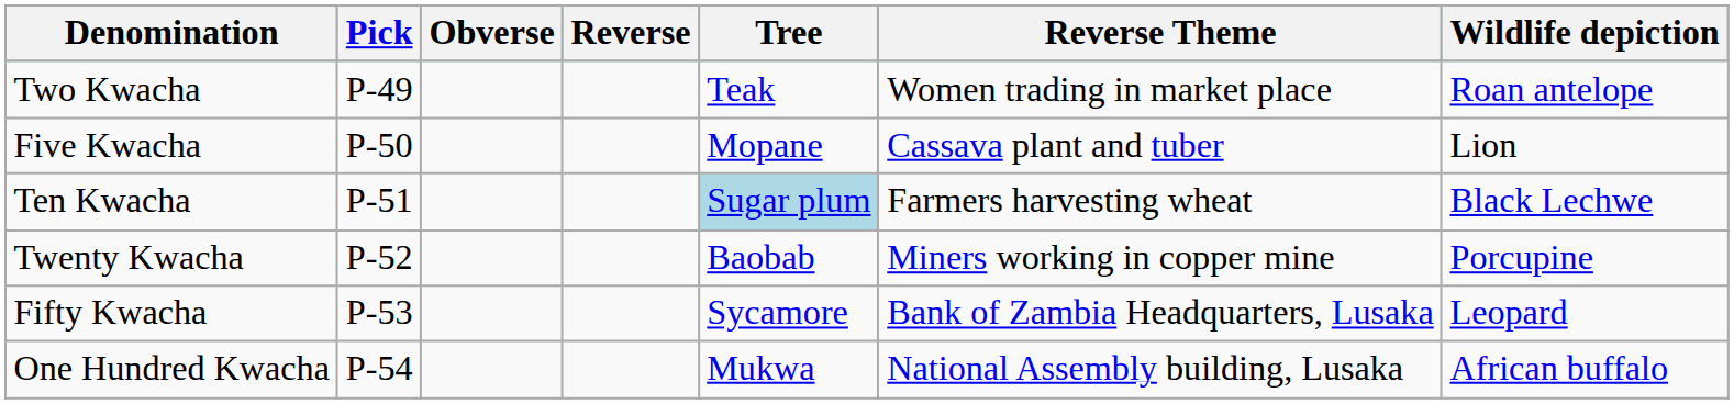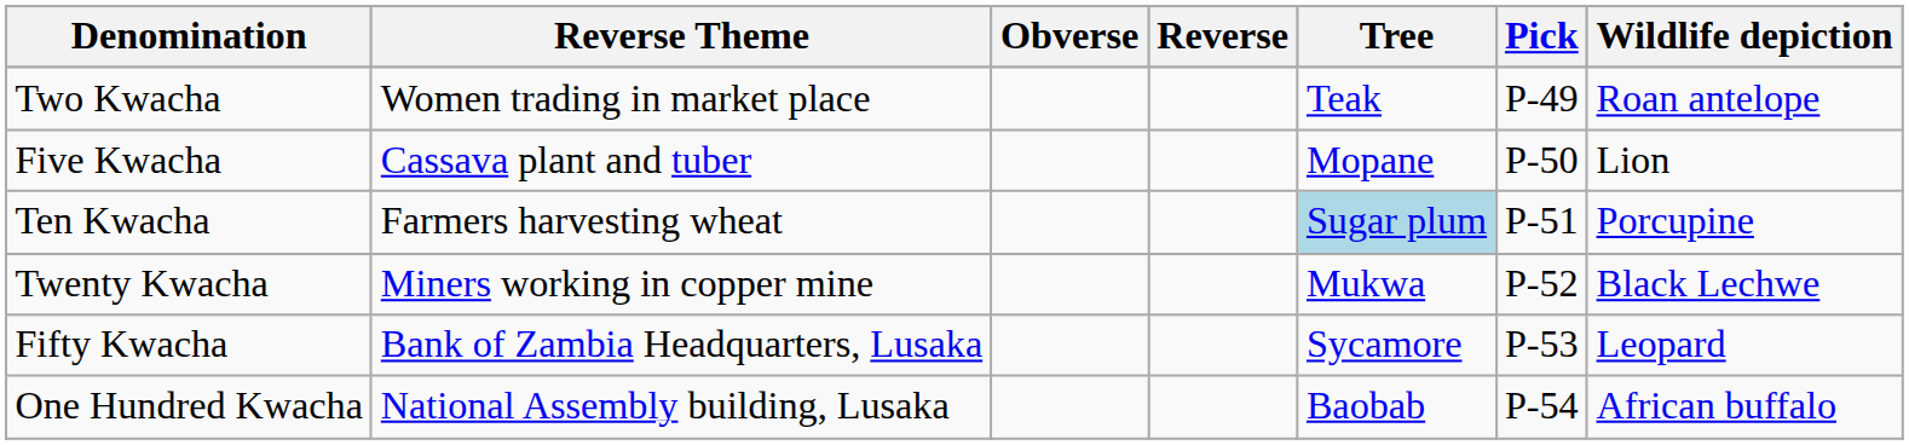 <table class="wikitable">
 <tr style="background:#2E8B57;">
 <th>Denomination</th>
-<th><a href='#'>Pick</a></th>
+<th>Reverse Theme</th>
 <th>Obverse</th>
 <th>Reverse</th>
 <th>Tree</th>
-<th>Reverse Theme</th>
+<th><a href='#'>Pick</a></th>
 <th>Wildlife depiction</th>
 </tr>
 <tr>
 <td>Two Kwacha</td>
-<td>P-49</td>
+<td>Women trading in market place</td>
 <td></td>
 <td></td>
 <td><a href='#'>Teak</a></td>
-<td>Women trading in market place</td>
+<td>P-49</td>
 <td><a href='#'>Roan antelope</a></td>
 </tr>
 <tr>
 <td>Five Kwacha</td>
-<td>P-50</td>
+<td><a href='#'>Cassava</a> plant and <a href='#'>tuber</a></td>
 <td></td>
 <td></td>
 <td><a href='#'>Mopane</a></td>
-<td><a href='#'>Cassava</a> plant and <a href='#'>tuber</a></td>
+<td>P-50</td>
 <td>Lion</td>
 </tr>
 <tr>
 <td>Ten Kwacha</td>
-<td>P-51</td>
+<td>Farmers harvesting wheat</td>
 <td></td>
 <td></td>
 <td style="background: lightblue;"><a href='#'>Sugar plum</a></td>
-<td>Farmers harvesting wheat</td>
+<td>P-51</td>
+<td><a href='#'>Porcupine</a></td>
+</tr>
+<tr>
+<td>Twenty Kwacha</td>
+<td><a href='#'>Miners</a> working in copper mine</td>
+<td></td>
+<td></td>
+<td><a href='#'>Mukwa</a></td>
+<td>P-52</td>
 <td><a href='#'>Black Lechwe</a></td>
 </tr>
 <tr>
-<td>Twenty Kwacha</td>
-<td>P-52</td>
-<td></td>
-<td></td>
-<td><a href='#'>Baobab</a></td>
-<td><a href='#'>Miners</a> working in copper mine</td>
-<td><a href='#'>Porcupine</a></td>
-</tr>
-<tr>
 <td>Fifty Kwacha</td>
-<td>P-53</td>
+<td><a href='#'>Bank of Zambia</a> Headquarters, <a href='#'>Lusaka</a></td>
 <td></td>
 <td></td>
 <td><a href='#'>Sycamore</a></td>
-<td><a href='#'>Bank of Zambia</a> Headquarters, <a href='#'>Lusaka</a></td>
+<td>P-53</td>
 <td><a href='#'>Leopard</a></td>
 </tr>
 <tr>
 <td>One Hundred Kwacha</td>
-<td>P-54</td>
+<td><a href='#'>National Assembly</a> building, Lusaka</td>
 <td></td>
 <td></td>
-<td><a href='#'>Mukwa</a></td>
-<td><a href='#'>National Assembly</a> building, Lusaka</td>
+<td><a href='#'>Baobab</a></td>
+<td>P-54</td>
 <td><a href='#'>African buffalo</a></td>
 </tr>
 </table>
